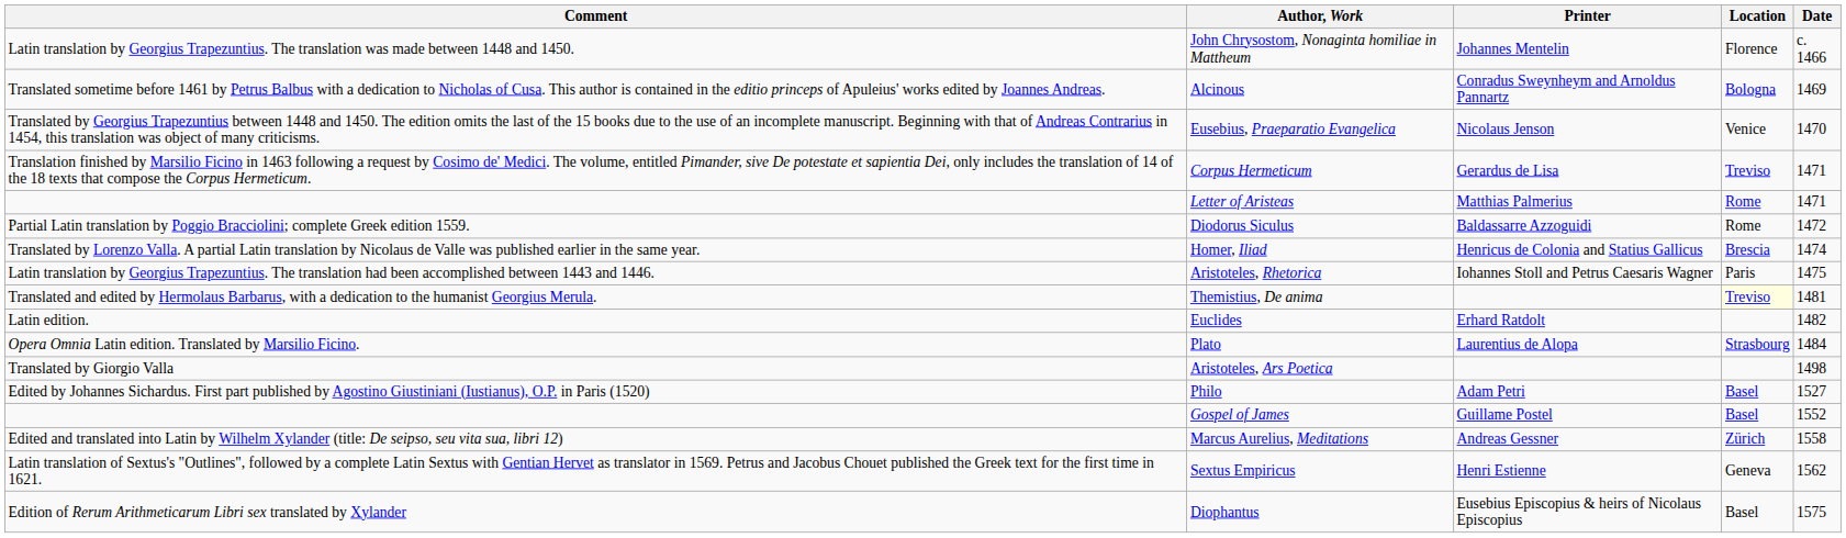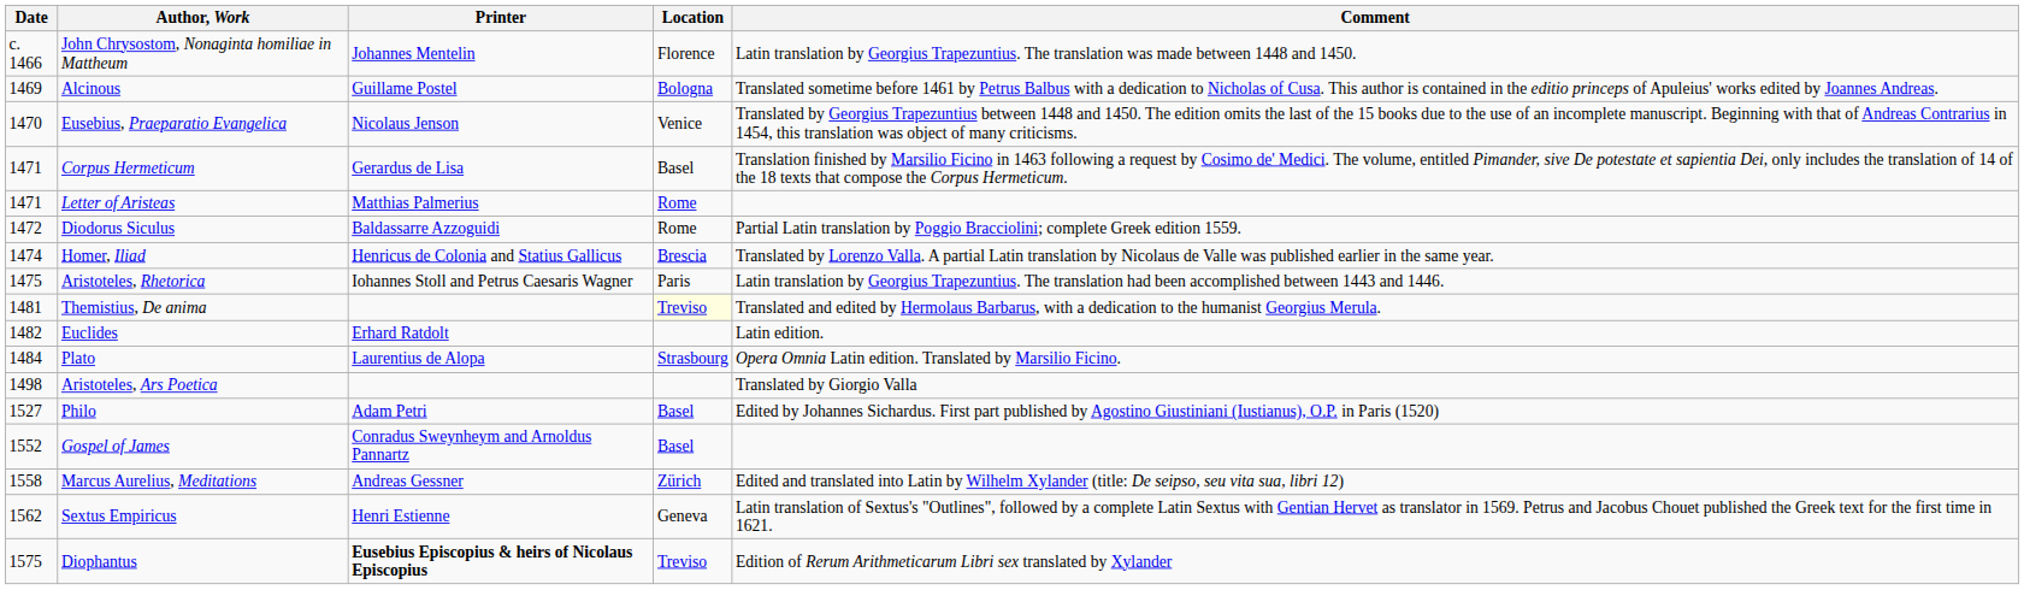 <table class="wikitable sortable">
 <tr>
-<th>Comment</th>
+<th>Date</th>
 <th>Author, <em>Work</em></th>
 <th>Printer</th>
 <th>Location</th>
-<th>Date</th>
+<th>Comment</th>
 </tr>
 <tr>
-<td>Latin translation by <a href='#'>Georgius Trapezuntius</a>. The translation was made between 1448 and 1450.</td>
+<td>c. 1466</td>
 <td><a href='#'>John Chrysostom</a>, <em>Nonaginta homiliae in Mattheum</em></td>
 <td><a href='#'>Johannes Mentelin</a></td>
 <td>Florence</td>
-<td>c. 1466</td>
+<td>Latin translation by <a href='#'>Georgius Trapezuntius</a>. The translation was made between 1448 and 1450.</td>
 </tr>
 <tr>
+<td>1469</td>
+<td><a href='#'>Alcinous</a></td>
+<td><a href='#'>Guillame Postel</a></td>
+<td><a href='#'>Bologna</a></td>
 <td>Translated sometime before 1461 by <a href='#'>Petrus Balbus</a> with a dedication to <a href='#'>Nicholas of Cusa</a>. This author is contained in the <em>editio princeps</em> of Apuleius' works edited by <a href='#'>Joannes Andreas</a>.</td>
-<td><a href='#'>Alcinous</a></td>
-<td><a href='#'>Conradus Sweynheym and Arnoldus Pannartz</a></td>
-<td><a href='#'>Bologna</a></td>
-<td>1469</td>
 </tr>
 <tr>
-<td>Translated by <a href='#'>Georgius Trapezuntius</a> between 1448 and 1450. The edition omits the last of the 15 books due to the use of an incomplete manuscript. Beginning with that of <a href='#'>Andreas Contrarius</a> in 1454, this translation was object of many criticisms.</td>
+<td>1470</td>
 <td><a href='#'>Eusebius</a>, <em><a href='#'>Praeparatio Evangelica</a></em></td>
 <td><a href='#'>Nicolaus Jenson</a></td>
 <td>Venice</td>
-<td>1470</td>
+<td>Translated by <a href='#'>Georgius Trapezuntius</a> between 1448 and 1450. The edition omits the last of the 15 books due to the use of an incomplete manuscript. Beginning with that of <a href='#'>Andreas Contrarius</a> in 1454, this translation was object of many criticisms.</td>
 </tr>
 <tr>
-<td>Translation finished by <a href='#'>Marsilio Ficino</a> in 1463 following a request by <a href='#'>Cosimo de' Medici</a>. The volume, entitled <em>Pimander, sive De potestate et sapientia Dei</em>, only includes the translation of 14 of the 18 texts that compose the <em>Corpus Hermeticum</em>.</td>
+<td>1471</td>
 <td><em><a href='#'>Corpus Hermeticum</a></em></td>
 <td><a href='#'>Gerardus de Lisa</a></td>
-<td><a href='#'>Treviso</a></td>
-<td>1471</td>
+<td>Basel</td>
+<td>Translation finished by <a href='#'>Marsilio Ficino</a> in 1463 following a request by <a href='#'>Cosimo de' Medici</a>. The volume, entitled <em>Pimander, sive De potestate et sapientia Dei</em>, only includes the translation of 14 of the 18 texts that compose the <em>Corpus Hermeticum</em>.</td>
 </tr>
 <tr>
-<td></td>
+<td>1471</td>
 <td><em><a href='#'>Letter of Aristeas</a></em></td>
 <td><a href='#'>Matthias Palmerius</a></td>
 <td><a href='#'>Rome</a></td>
-<td>1471</td>
+<td></td>
 </tr>
 <tr>
-<td>Partial Latin translation by <a href='#'>Poggio Bracciolini</a>; complete Greek edition 1559.</td>
+<td>1472</td>
 <td><a href='#'>Diodorus Siculus</a></td>
 <td><a href='#'>Baldassarre Azzoguidi</a></td>
 <td>Rome</td>
-<td>1472</td>
+<td>Partial Latin translation by <a href='#'>Poggio Bracciolini</a>; complete Greek edition 1559.</td>
 </tr>
 <tr>
-<td>Translated by <a href='#'>Lorenzo Valla</a>. A partial Latin translation by Nicolaus de Valle was published earlier in the same year.</td>
+<td>1474</td>
 <td><a href='#'>Homer</a>, <em><a href='#'>Iliad</a></em></td>
 <td><a href='#'>Henricus de Colonia</a> and <a href='#'>Statius Gallicus</a></td>
 <td><a href='#'>Brescia</a></td>
-<td>1474</td>
+<td>Translated by <a href='#'>Lorenzo Valla</a>. A partial Latin translation by Nicolaus de Valle was published earlier in the same year.</td>
 </tr>
 <tr>
-<td>Latin translation by <a href='#'>Georgius Trapezuntius</a>. The translation had been accomplished between 1443 and 1446.</td>
+<td>1475</td>
 <td><a href='#'>Aristoteles</a>, <em><a href='#'>Rhetorica</a></em></td>
 <td>Iohannes Stoll and Petrus Caesaris Wagner</td>
 <td>Paris</td>
-<td>1475</td>
+<td>Latin translation by <a href='#'>Georgius Trapezuntius</a>. The translation had been accomplished between 1443 and 1446.</td>
 </tr>
 <tr>
-<td>Translated and edited by <a href='#'>Hermolaus Barbarus</a>, with a dedication to the humanist <a href='#'>Georgius Merula</a>.</td>
+<td>1481</td>
 <td><a href='#'>Themistius</a>, <em>De anima</em></td>
 <td></td>
 <td style="background: lightyellow;"><a href='#'>Treviso</a></td>
-<td>1481</td>
+<td>Translated and edited by <a href='#'>Hermolaus Barbarus</a>, with a dedication to the humanist <a href='#'>Georgius Merula</a>.</td>
 </tr>
 <tr>
-<td>Latin edition.</td>
+<td>1482</td>
 <td><a href='#'>Euclides</a></td>
 <td><a href='#'>Erhard Ratdolt</a></td>
 <td></td>
-<td>1482</td>
+<td>Latin edition.</td>
 </tr>
 <tr>
-<td><em>Opera Omnia</em> Latin edition. Translated by <a href='#'>Marsilio Ficino</a>.</td>
+<td>1484</td>
 <td><a href='#'>Plato</a></td>
 <td><a href='#'>Laurentius de Alopa</a></td>
 <td><a href='#'>Strasbourg</a></td>
-<td>1484</td>
+<td><em>Opera Omnia</em> Latin edition. Translated by <a href='#'>Marsilio Ficino</a>.</td>
 </tr>
 <tr>
-<td>Translated by Giorgio Valla</td>
+<td>1498</td>
 <td><a href='#'>Aristoteles</a>, <em><a href='#'>Ars Poetica</a></em></td>
 <td></td>
 <td></td>
-<td>1498</td>
+<td>Translated by Giorgio Valla</td>
 </tr>
 <tr>
-<td>Edited by Johannes Sichardus. First part published by <a href='#'>Agostino Giustiniani (Iustianus), O.P.</a> in Paris (1520)</td>
+<td>1527</td>
 <td><a href='#'>Philo</a></td>
 <td><a href='#'>Adam Petri</a></td>
 <td><a href='#'>Basel</a></td>
-<td>1527</td>
+<td>Edited by Johannes Sichardus. First part published by <a href='#'>Agostino Giustiniani (Iustianus), O.P.</a> in Paris (1520)</td>
 </tr>
 <tr>
+<td>1552</td>
+<td><em><a href='#'>Gospel of James</a></em></td>
+<td><a href='#'>Conradus Sweynheym and Arnoldus Pannartz</a></td>
+<td><a href='#'>Basel</a></td>
 <td></td>
-<td><em><a href='#'>Gospel of James</a></em></td>
-<td><a href='#'>Guillame Postel</a></td>
-<td><a href='#'>Basel</a></td>
-<td>1552</td>
 </tr>
 <tr>
-<td>Edited and translated into Latin by <a href='#'>Wilhelm Xylander</a> (title: <em>De seipso, seu vita sua, libri 12</em>)</td>
+<td>1558</td>
 <td><a href='#'>Marcus Aurelius</a>, <em><a href='#'>Meditations</a></em></td>
 <td><a href='#'>Andreas Gessner</a></td>
 <td><a href='#'>Zürich</a></td>
-<td>1558</td>
+<td>Edited and translated into Latin by <a href='#'>Wilhelm Xylander</a> (title: <em>De seipso, seu vita sua, libri 12</em>)</td>
 </tr>
 <tr>
-<td>Latin translation of Sextus's "Outlines", followed by a complete Latin Sextus with <a href='#'>Gentian Hervet</a> as translator in 1569. Petrus and Jacobus Chouet published the Greek text for the first time in 1621.</td>
+<td>1562</td>
 <td><a href='#'>Sextus Empiricus</a></td>
 <td><a href='#'>Henri Estienne</a></td>
 <td>Geneva</td>
-<td>1562</td>
+<td>Latin translation of Sextus's "Outlines", followed by a complete Latin Sextus with <a href='#'>Gentian Hervet</a> as translator in 1569. Petrus and Jacobus Chouet published the Greek text for the first time in 1621.</td>
 </tr>
 <tr>
+<td>1575</td>
+<td><a href='#'>Diophantus</a></td>
+<td><strong>Eusebius Episcopius & heirs of Nicolaus Episcopius</strong></td>
+<td><a href='#'>Treviso</a></td>
 <td>Edition of <em>Rerum Arithmeticarum Libri sex</em> translated by <a href='#'>Xylander</a></td>
-<td><a href='#'>Diophantus</a></td>
-<td>Eusebius Episcopius & heirs of Nicolaus Episcopius</td>
-<td>Basel</td>
-<td>1575</td>
 </tr>
 </table>
